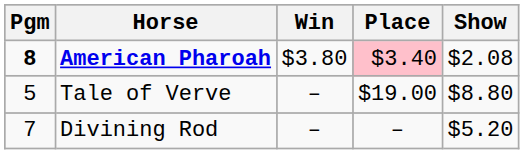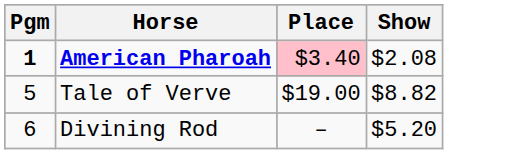 <table class="wikitable sortable">
 <tr>
 <th>Pgm</th>
 <th>Horse</th>
-<th>Win</th>
 <th>Place</th>
 <th>Show</th>
 </tr>
 <tr>
-<td style="text-align: center;"><strong>8</strong></td>
+<td style="text-align: center;"><strong>1</strong></td>
 <td><strong><a href='#'>American Pharoah</a></strong></td>
-<td style="text-align: right;">$3.80</td>
 <td style="background: pink; text-align: right;">$3.40</td>
 <td style="text-align: right;">$2.08</td>
 </tr>
 <tr>
 <td style="text-align: center;">5</td>
 <td>Tale of Verve</td>
-<td style="text-align: center;">–</td>
 <td style="text-align: right;">$19.00</td>
-<td style="text-align: right;">$8.80</td>
+<td style="text-align: right;">$8.82</td>
 </tr>
 <tr>
-<td style="text-align: center;">7</td>
+<td style="text-align: center;">6</td>
 <td>Divining Rod</td>
-<td style="text-align: center;">–</td>
 <td style="text-align: center;">–</td>
 <td style="text-align: right;">$5.20</td>
 </tr>
 </table>
